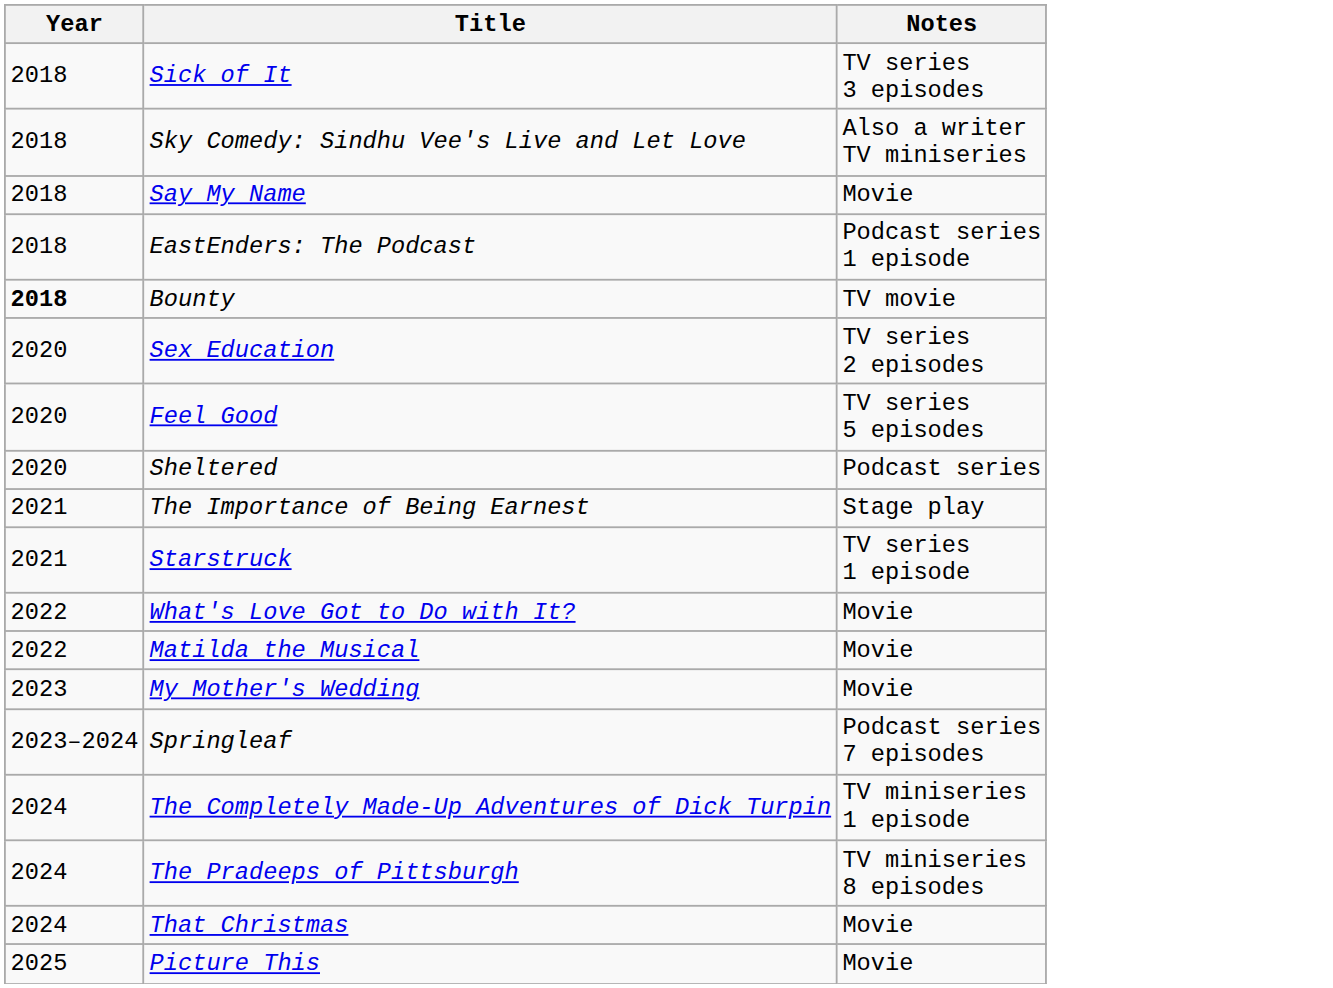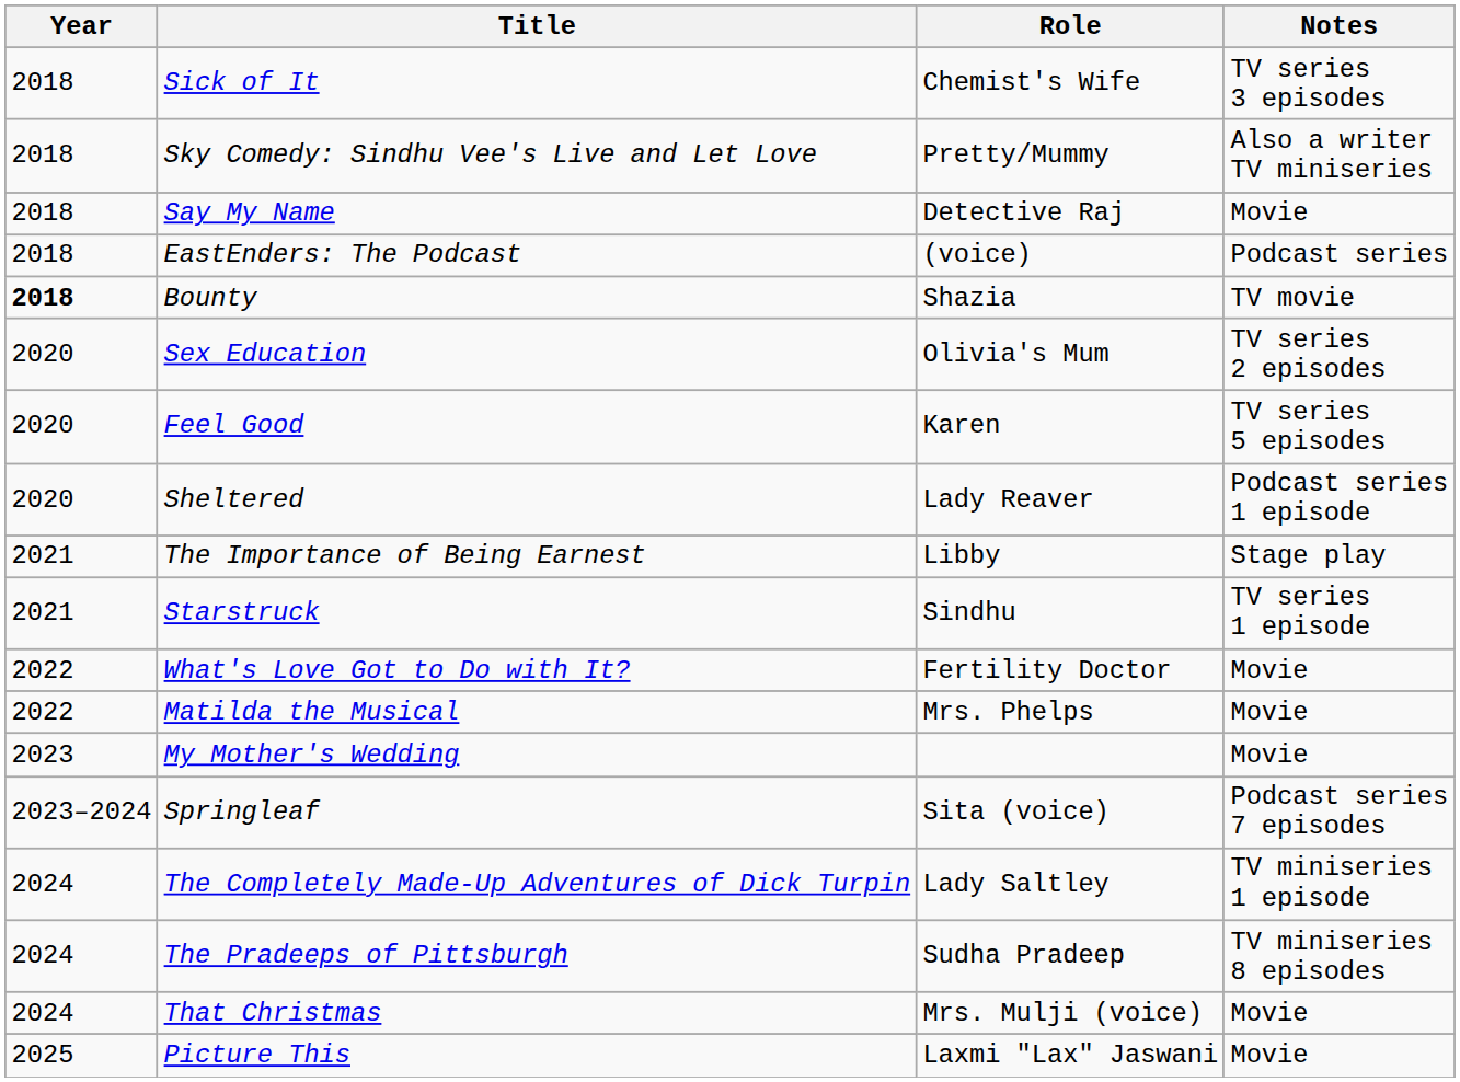 <table class="wikitable">
 <tr>
 <th>Year</th>
 <th>Title</th>
+<th>Role</th>
 <th>Notes</th>
 </tr>
 <tr>
 <td>2018</td>
 <td><em><a href='#'>Sick of It</a></em></td>
+<td>Chemist's Wife</td>
 <td>TV series<br>3 episodes</td>
 </tr>
 <tr>
 <td>2018</td>
 <td><em>Sky Comedy: Sindhu Vee's Live and Let Love</em></td>
+<td>Pretty/Mummy</td>
 <td>Also a writer<br>TV miniseries</td>
 </tr>
 <tr>
 <td>2018</td>
 <td><em><a href='#'>Say My Name</a></em></td>
+<td>Detective Raj</td>
 <td>Movie</td>
 </tr>
 <tr>
 <td>2018</td>
 <td><em>EastEnders: The Podcast</em></td>
-<td>Podcast series<br>1 episode</td>
+<td>(voice)</td>
+<td>Podcast series</td>
 </tr>
 <tr>
 <td><strong>2018</strong></td>
 <td><em>Bounty</em></td>
+<td>Shazia</td>
 <td>TV movie</td>
 </tr>
 <tr>
 <td>2020</td>
 <td><em><a href='#'>Sex Education</a></em></td>
+<td>Olivia's Mum</td>
 <td>TV series<br>2 episodes</td>
 </tr>
 <tr>
 <td>2020</td>
 <td><em><a href='#'>Feel Good</a></em></td>
+<td>Karen</td>
 <td>TV series<br>5 episodes</td>
 </tr>
 <tr>
 <td>2020</td>
 <td><em>Sheltered</em></td>
-<td>Podcast series</td>
+<td>Lady Reaver</td>
+<td>Podcast series<br>1 episode</td>
 </tr>
 <tr>
 <td>2021</td>
 <td><em>The Importance of Being Earnest</em></td>
+<td>Libby</td>
 <td>Stage play</td>
 </tr>
 <tr>
 <td>2021</td>
 <td><em><a href='#'>Starstruck</a></em></td>
+<td>Sindhu</td>
 <td>TV series<br>1 episode</td>
 </tr>
 <tr>
 <td>2022</td>
 <td><em><a href='#'>What's Love Got to Do with It?</a></em></td>
+<td>Fertility Doctor</td>
 <td>Movie</td>
 </tr>
 <tr>
 <td>2022</td>
 <td><em><a href='#'>Matilda the Musical</a></em></td>
+<td>Mrs. Phelps</td>
 <td>Movie</td>
 </tr>
 <tr>
 <td>2023</td>
 <td><em><a href='#'>My Mother's Wedding</a></em></td>
+<td></td>
 <td>Movie</td>
 </tr>
 <tr>
 <td>2023–2024</td>
 <td><em>Springleaf</em></td>
+<td>Sita (voice)</td>
 <td>Podcast series<br>7 episodes</td>
 </tr>
 <tr>
 <td>2024</td>
 <td><em><a href='#'>The Completely Made-Up Adventures of Dick Turpin</a></em></td>
+<td>Lady Saltley</td>
 <td>TV miniseries<br>1 episode</td>
 </tr>
 <tr>
 <td>2024</td>
 <td><em><a href='#'>The Pradeeps of Pittsburgh</a></em></td>
+<td>Sudha Pradeep</td>
 <td>TV miniseries<br>8 episodes</td>
 </tr>
 <tr>
 <td>2024</td>
 <td><em><a href='#'>That Christmas</a></em></td>
+<td>Mrs. Mulji (voice)</td>
 <td>Movie</td>
 </tr>
 <tr>
 <td>2025</td>
 <td><em><a href='#'>Picture This</a></em></td>
+<td>Laxmi "Lax" Jaswani</td>
 <td>Movie</td>
 </tr>
 </table>
